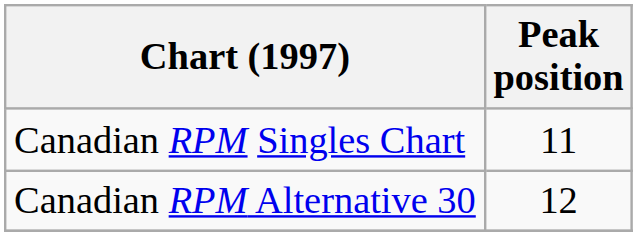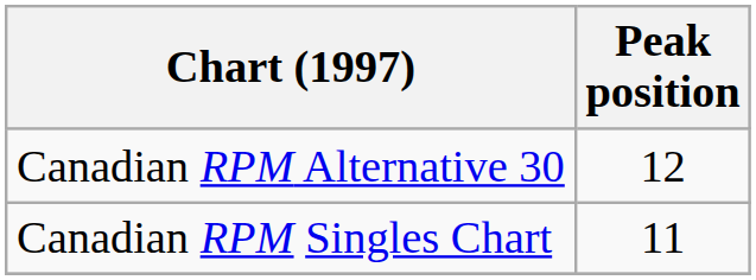 <table class="wikitable">
 <tr>
 <th>Chart (1997)</th>
 <th>Peak<br>position</th>
 </tr>
 <tr>
+<td align="left">Canadian <a href='#'><em>RPM</em> Alternative 30</a></td>
+<td align="center">12</td>
+</tr>
+<tr>
 <td align="left">Canadian <em><a href='#'>RPM</a></em> <a href='#'>Singles Chart</a></td>
 <td align="center">11</td>
 </tr>
 <tr>
-<td align="left">Canadian <a href='#'><em>RPM</em> Alternative 30</a></td>
-<td align="center">12</td>
-</tr>
-<tr>
 </tr>
 </table>
